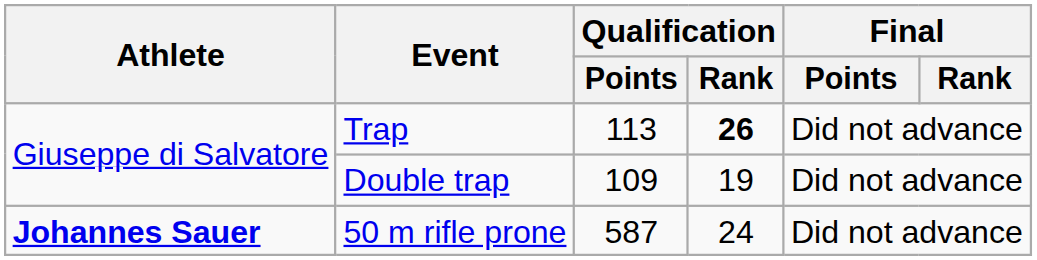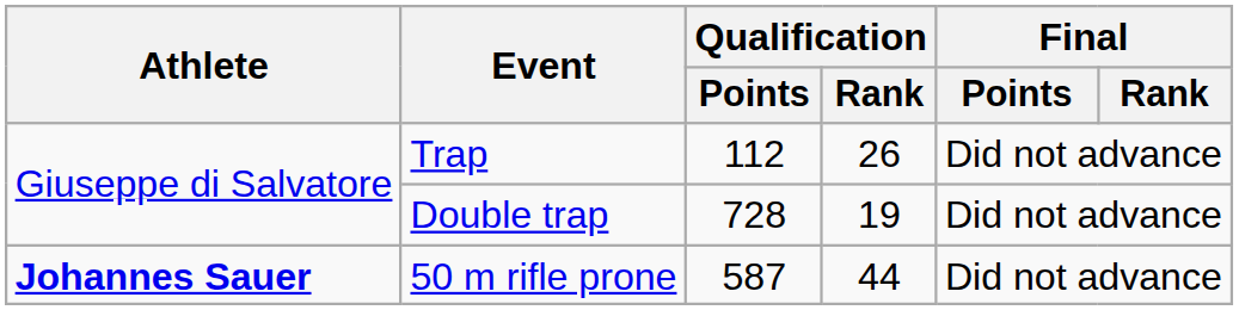 <table class="wikitable" style="font-size:90%">
 <tr>
 <th rowspan="2">Athlete</th>
 <th rowspan="2">Event</th>
 <th colspan=2>Qualification</th>
 <th colspan=2>Final</th>
 </tr>
 <tr style="font-size:95%">
 <th>Points</th>
 <th>Rank</th>
 <th>Points</th>
 <th>Rank</th>
 </tr>
 <tr align=center>
 <td align=left rowspan="2"><a href='#'>Giuseppe di Salvatore</a></td>
 <td align=left><a href='#'>Trap</a></td>
-<td>113</td>
-<td><strong>26</strong></td>
+<td>112</td>
+<td>26</td>
 <td colspan=2>Did not advance</td>
 </tr>
 <tr align=center>
 <td align=left><a href='#'>Double trap</a></td>
-<td>109</td>
+<td>728</td>
 <td>19</td>
 <td colspan=2>Did not advance</td>
 </tr>
 <tr align=center>
 <td align=left><strong><a href='#'>Johannes Sauer</a></strong></td>
 <td align=left><a href='#'>50 m rifle prone</a></td>
 <td>587</td>
-<td>24</td>
+<td>44</td>
 <td colspan=2>Did not advance</td>
 </tr>
 </table>
